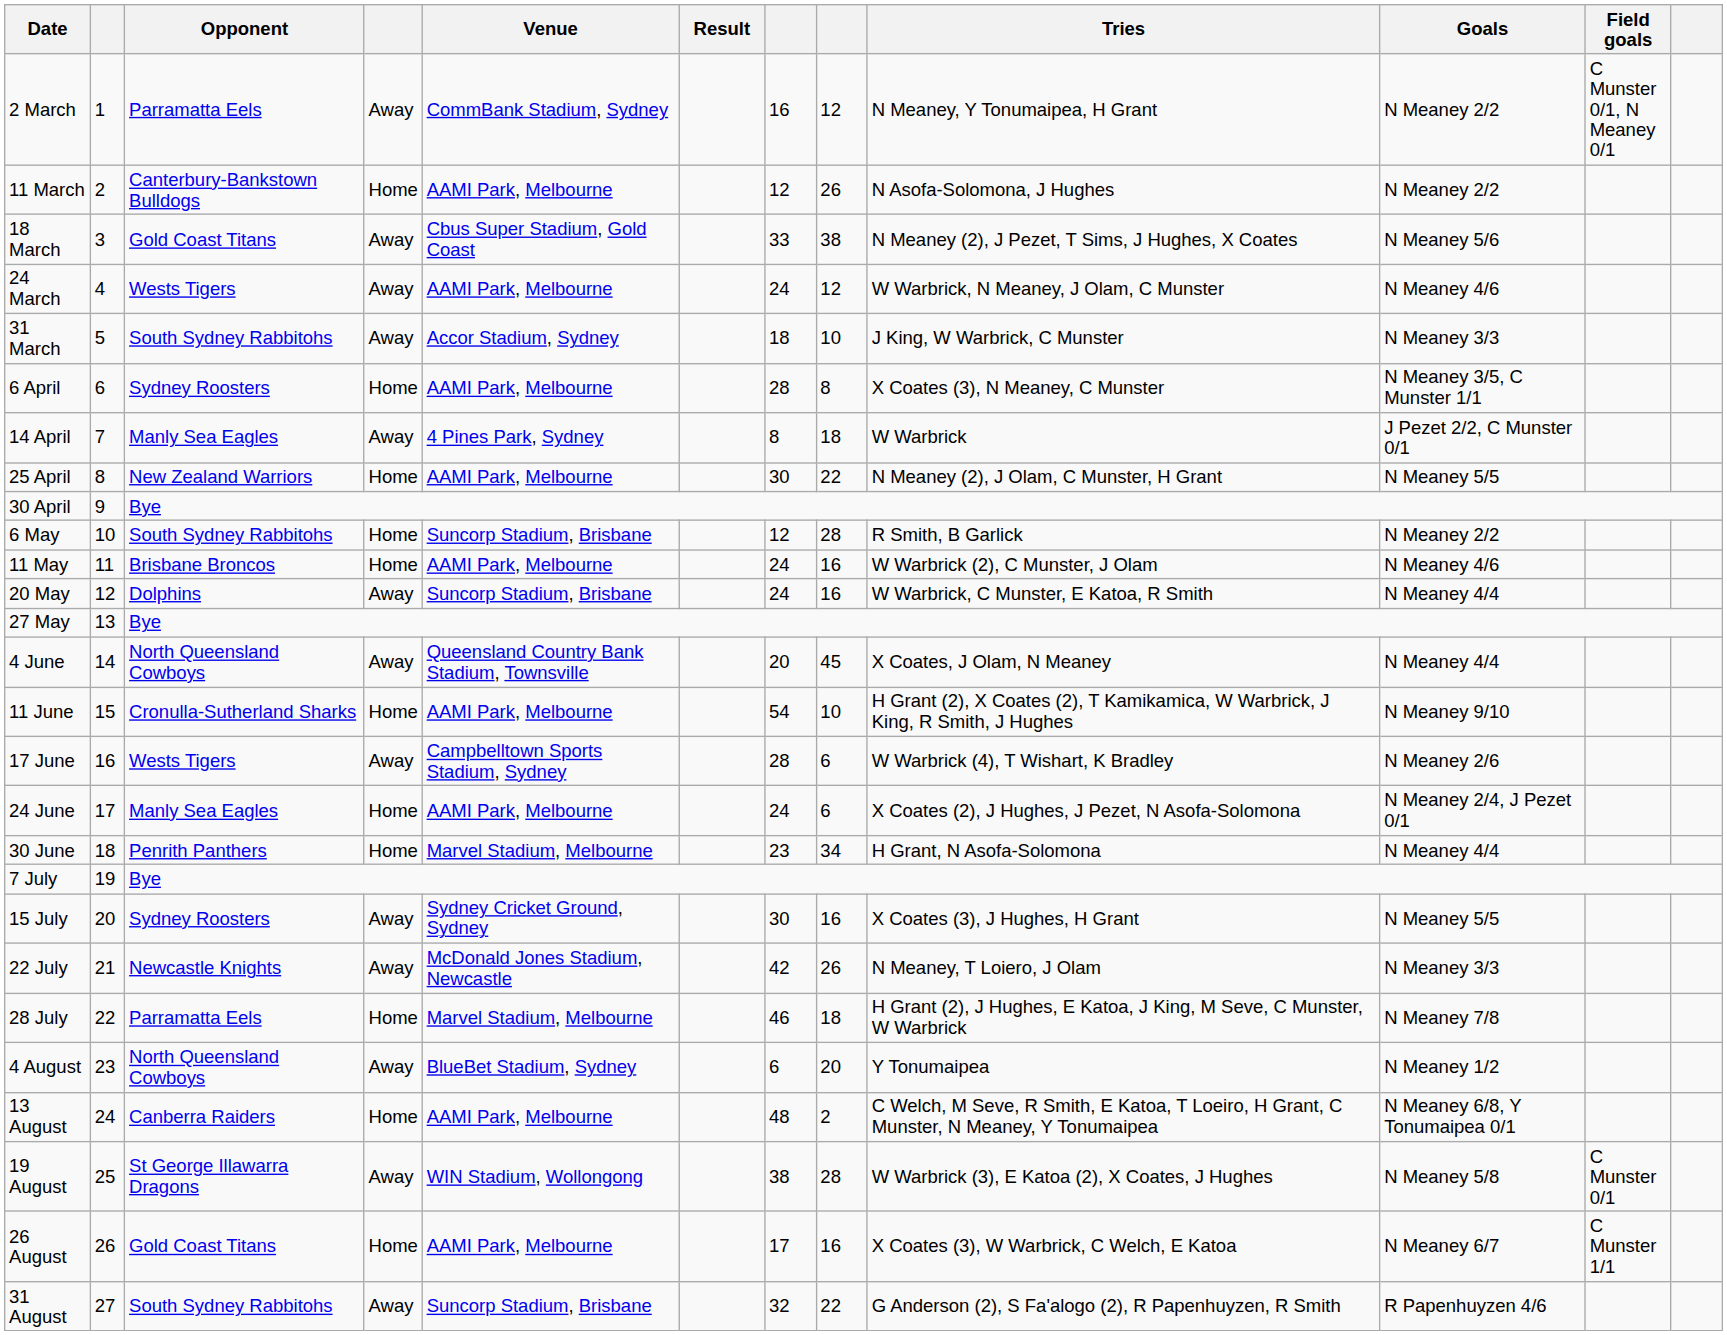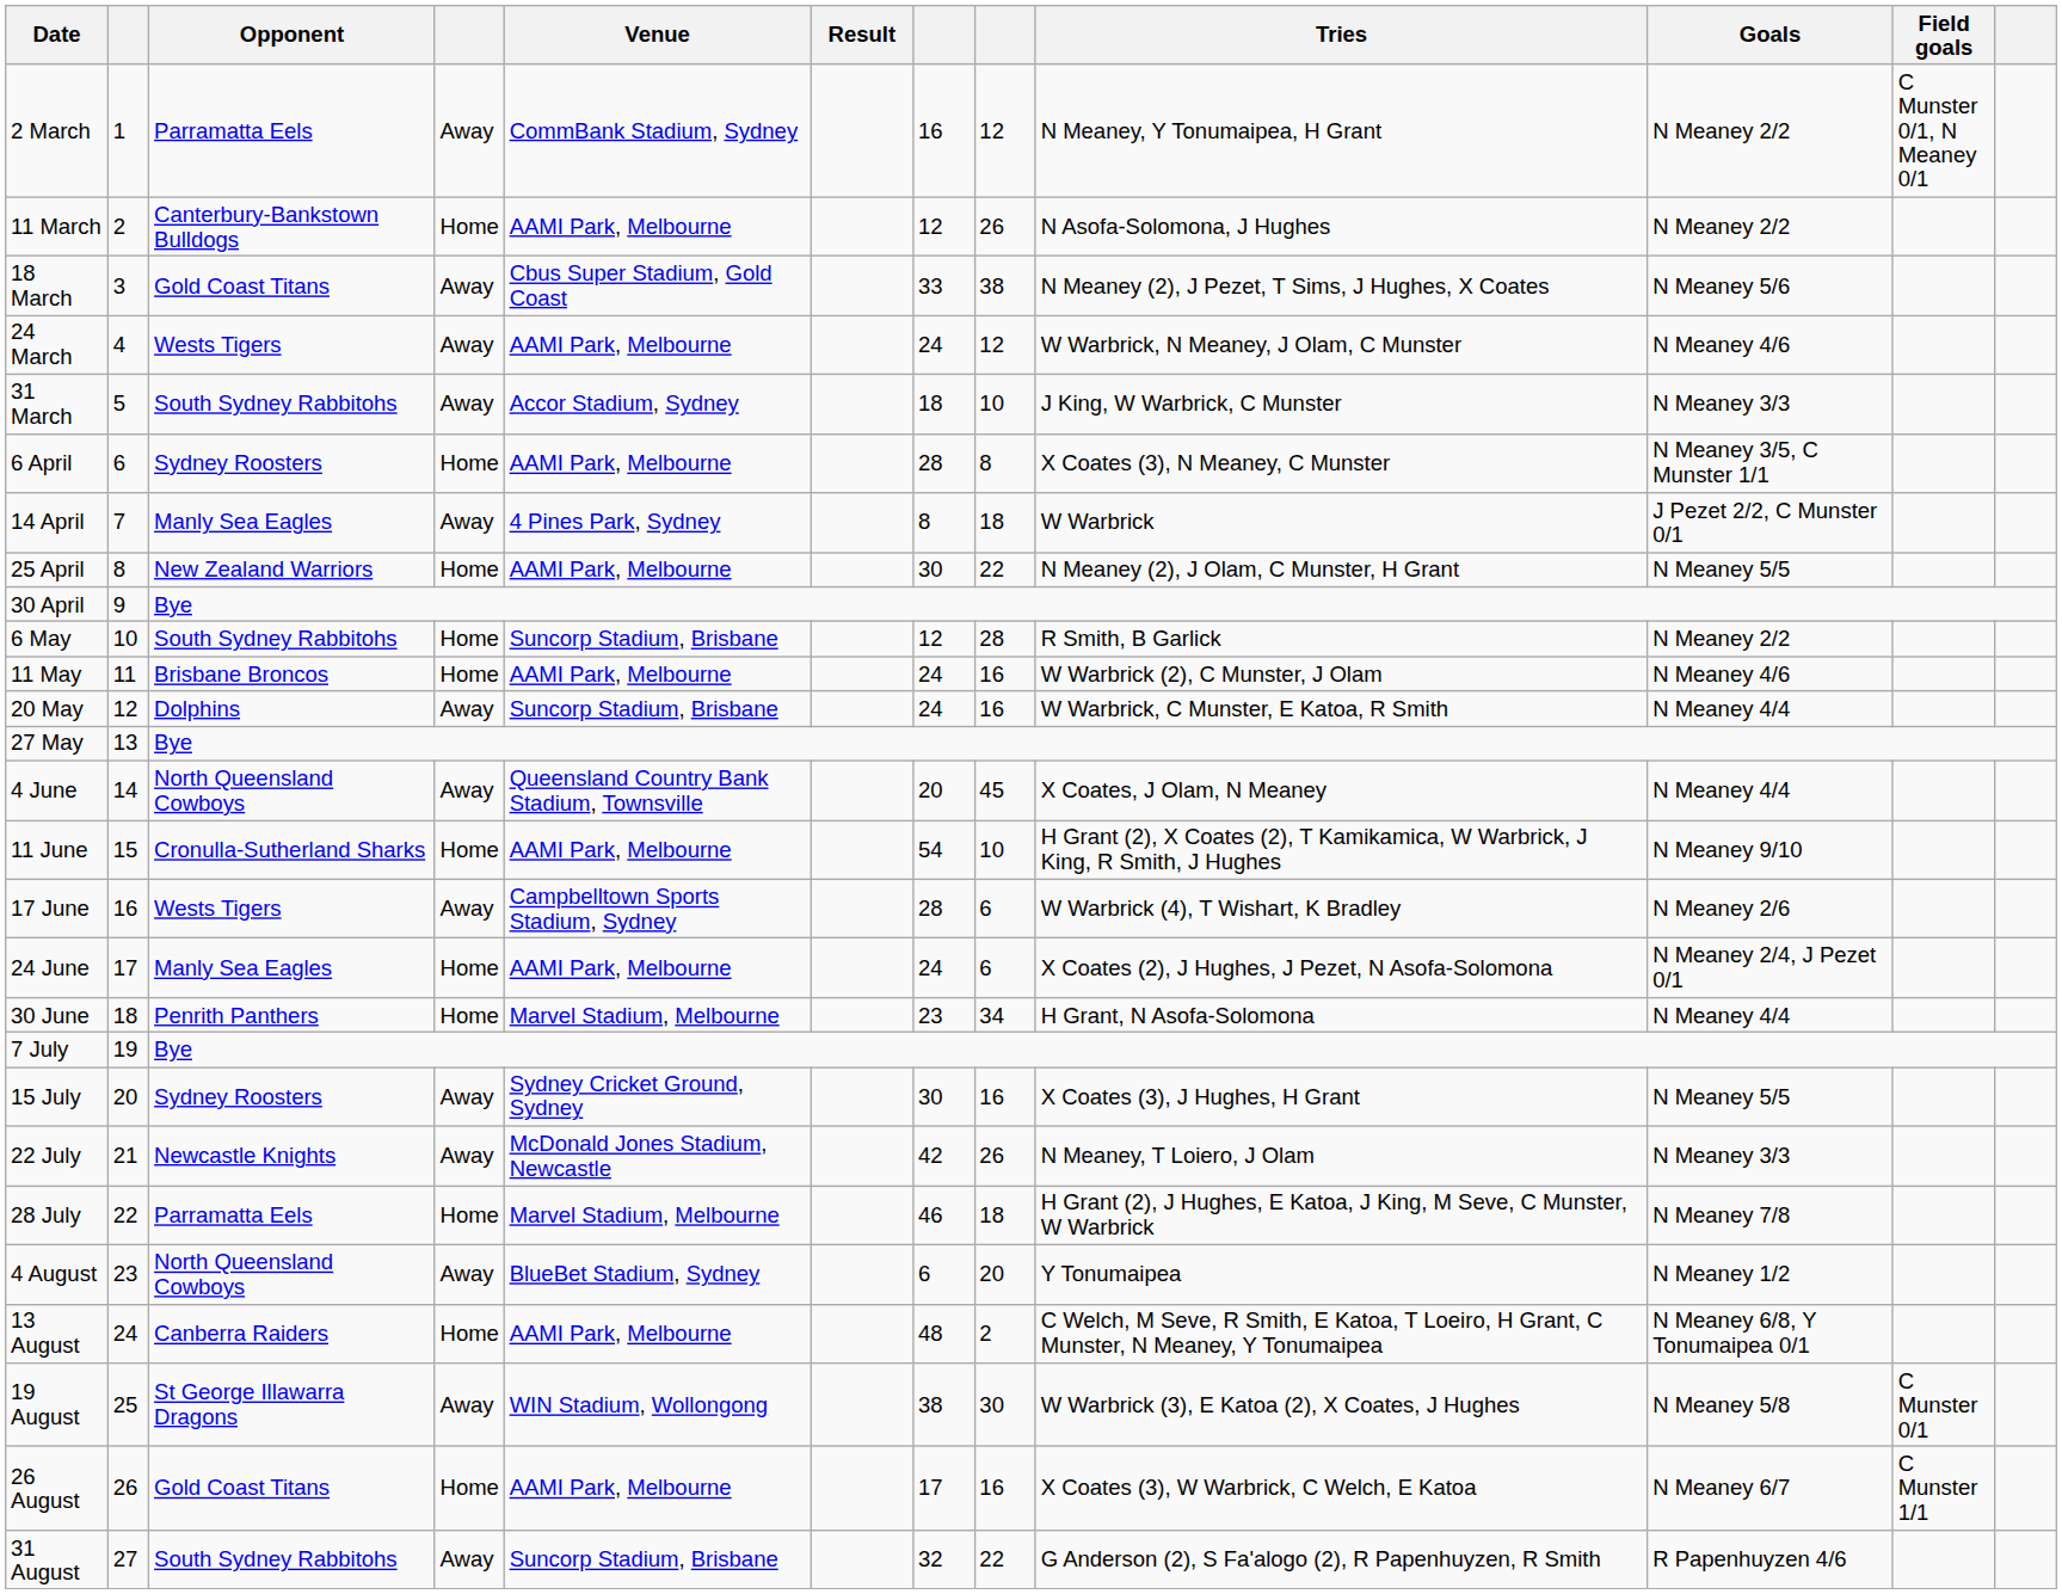 <table class="wikitable"  style="font-size:85%; width:100%;">
 <tr>
 <th width="5%">Date</th>
 <th width="2%"></th>
 <th width="14%">Opponent</th>
 <th width="3%"></th>
 <th width="15%">Venue</th>
 <th width="5%">Result</th>
 <th width="3%"></th>
 <th width="3%"></th>
 <th width="30%">Tries</th>
 <th width="12%">Goals</th>
 <th width="5%">Field goals</th>
 <th width="3%"></th>
 </tr>
 <tr>
 <td>2 March</td>
 <td>1</td>
 <td> <a href='#'>Parramatta Eels</a></td>
 <td>Away</td>
 <td><a href='#'>CommBank Stadium</a>, <a href='#'>Sydney</a></td>
 <td><br></td>
 <td>16</td>
 <td>12</td>
 <td>N Meaney, Y Tonumaipea, H Grant</td>
 <td>N Meaney 2/2</td>
 <td>C Munster 0/1, N Meaney 0/1</td>
 <td></td>
 </tr>
 <tr>
 <td>11 March</td>
 <td>2</td>
 <td>  <a href='#'>Canterbury-Bankstown Bulldogs</a></td>
 <td>Home</td>
 <td><a href='#'>AAMI Park</a>, <a href='#'>Melbourne</a></td>
 <td></td>
 <td>12</td>
 <td>26</td>
 <td>N Asofa-Solomona, J Hughes</td>
 <td>N Meaney 2/2</td>
 <td></td>
 <td></td>
 </tr>
 <tr>
 <td>18 March</td>
 <td>3</td>
 <td>  <a href='#'>Gold Coast Titans</a></td>
 <td>Away</td>
 <td><a href='#'>Cbus Super Stadium</a>, <a href='#'>Gold Coast</a></td>
 <td></td>
 <td>33</td>
 <td>38</td>
 <td>N Meaney (2), J Pezet, T Sims, J Hughes, X Coates</td>
 <td>N Meaney 5/6</td>
 <td></td>
 <td></td>
 </tr>
 <tr>
 <td>24 March</td>
 <td>4</td>
 <td>  <a href='#'>Wests Tigers</a></td>
 <td>Away</td>
 <td><a href='#'>AAMI Park</a>, <a href='#'>Melbourne</a></td>
 <td></td>
 <td>24</td>
 <td>12</td>
 <td>W Warbrick, N Meaney, J Olam, C Munster</td>
 <td>N Meaney 4/6</td>
 <td></td>
 <td></td>
 </tr>
 <tr>
 <td>31 March</td>
 <td>5</td>
 <td> <a href='#'>South Sydney Rabbitohs</a></td>
 <td>Away</td>
 <td><a href='#'>Accor Stadium</a>, <a href='#'>Sydney</a></td>
 <td></td>
 <td>18</td>
 <td>10</td>
 <td>J King, W Warbrick, C Munster</td>
 <td>N Meaney 3/3</td>
 <td></td>
 <td></td>
 </tr>
 <tr>
 <td>6 April</td>
 <td>6</td>
 <td> <a href='#'>Sydney Roosters</a></td>
 <td>Home</td>
 <td><a href='#'>AAMI Park</a>, <a href='#'>Melbourne</a></td>
 <td></td>
 <td>28</td>
 <td>8</td>
 <td>X Coates (3), N Meaney, C Munster</td>
 <td>N Meaney 3/5, C Munster 1/1</td>
 <td></td>
 <td></td>
 </tr>
 <tr>
 <td>14 April</td>
 <td>7</td>
 <td> <a href='#'>Manly Sea Eagles</a></td>
 <td>Away</td>
 <td><a href='#'>4 Pines Park</a>, <a href='#'>Sydney</a></td>
 <td></td>
 <td>8</td>
 <td>18</td>
 <td>W Warbrick</td>
 <td>J Pezet 2/2, C Munster 0/1</td>
 <td></td>
 <td></td>
 </tr>
 <tr>
 <td>25 April</td>
 <td>8</td>
 <td> <a href='#'>New Zealand Warriors</a></td>
 <td>Home</td>
 <td><a href='#'>AAMI Park</a>, <a href='#'>Melbourne</a></td>
 <td></td>
 <td>30</td>
 <td>22</td>
 <td>N Meaney (2), J Olam, C Munster, H Grant</td>
 <td>N Meaney 5/5</td>
 <td></td>
 <td></td>
 </tr>
 <tr>
 <td>30 April</td>
 <td>9</td>
 <td colspan=10><a href='#'>Bye</a></td>
 </tr>
 <tr>
 <td>6 May</td>
 <td>10</td>
 <td> <a href='#'>South Sydney Rabbitohs</a></td>
 <td>Home</td>
 <td><a href='#'>Suncorp Stadium</a>, <a href='#'>Brisbane</a></td>
 <td></td>
 <td>12</td>
 <td>28</td>
 <td>R Smith, B Garlick</td>
 <td>N Meaney 2/2</td>
 <td></td>
 <td></td>
 </tr>
 <tr>
 <td>11 May</td>
 <td>11</td>
 <td>  <a href='#'>Brisbane Broncos</a></td>
 <td>Home</td>
 <td><a href='#'>AAMI Park</a>, <a href='#'>Melbourne</a></td>
 <td></td>
 <td>24</td>
 <td>16</td>
 <td>W Warbrick (2), C Munster, J Olam</td>
 <td>N Meaney 4/6</td>
 <td></td>
 <td></td>
 </tr>
 <tr>
 <td>20 May</td>
 <td>12</td>
 <td> <a href='#'>Dolphins</a></td>
 <td>Away</td>
 <td><a href='#'>Suncorp Stadium</a>, <a href='#'>Brisbane</a></td>
 <td></td>
 <td>24</td>
 <td>16</td>
 <td>W Warbrick, C Munster, E Katoa, R Smith</td>
 <td>N Meaney 4/4</td>
 <td></td>
 <td></td>
 </tr>
 <tr>
 <td>27 May</td>
 <td>13</td>
 <td colspan=10><a href='#'>Bye</a></td>
 </tr>
 <tr>
 <td>4 June</td>
 <td>14</td>
 <td> <a href='#'>North Queensland Cowboys</a></td>
 <td>Away</td>
 <td><a href='#'>Queensland Country Bank Stadium</a>, <a href='#'>Townsville</a></td>
 <td></td>
 <td>20</td>
 <td>45</td>
 <td>X Coates, J Olam, N Meaney</td>
 <td>N Meaney 4/4</td>
 <td></td>
 <td></td>
 </tr>
 <tr>
 <td>11 June</td>
 <td>15</td>
 <td> <a href='#'>Cronulla-Sutherland Sharks</a></td>
 <td>Home</td>
 <td><a href='#'>AAMI Park</a>, <a href='#'>Melbourne</a></td>
 <td></td>
 <td>54</td>
 <td>10</td>
 <td>H Grant (2), X Coates (2), T Kamikamica, W Warbrick, J King, R Smith, J Hughes</td>
 <td>N Meaney 9/10</td>
 <td></td>
 <td></td>
 </tr>
 <tr>
 <td>17 June</td>
 <td>16</td>
 <td>  <a href='#'>Wests Tigers</a></td>
 <td>Away</td>
 <td><a href='#'>Campbelltown Sports Stadium</a>, <a href='#'>Sydney</a></td>
 <td></td>
 <td>28</td>
 <td>6</td>
 <td>W Warbrick (4), T Wishart, K Bradley</td>
 <td>N Meaney 2/6</td>
 <td></td>
 <td></td>
 </tr>
 <tr>
 <td>24 June</td>
 <td>17</td>
 <td> <a href='#'>Manly Sea Eagles</a></td>
 <td>Home</td>
 <td><a href='#'>AAMI Park</a>, <a href='#'>Melbourne</a></td>
 <td></td>
 <td>24</td>
 <td>6</td>
 <td>X Coates (2), J Hughes, J Pezet, N Asofa-Solomona</td>
 <td>N Meaney 2/4, J Pezet 0/1</td>
 <td></td>
 <td></td>
 </tr>
 <tr>
 <td>30 June</td>
 <td>18</td>
 <td> <a href='#'>Penrith Panthers</a></td>
 <td>Home</td>
 <td><a href='#'>Marvel Stadium</a>, <a href='#'>Melbourne</a></td>
 <td></td>
 <td>23</td>
 <td>34</td>
 <td>H Grant, N Asofa-Solomona</td>
 <td>N Meaney 4/4</td>
 <td></td>
 <td></td>
 </tr>
 <tr>
 <td>7 July</td>
 <td>19</td>
 <td colspan=10><a href='#'>Bye</a></td>
 </tr>
 <tr>
 <td>15 July</td>
 <td>20</td>
 <td> <a href='#'>Sydney Roosters</a></td>
 <td>Away</td>
 <td><a href='#'>Sydney Cricket Ground</a>, <a href='#'>Sydney</a></td>
 <td></td>
 <td>30</td>
 <td>16</td>
 <td>X Coates (3), J Hughes, H Grant</td>
 <td>N Meaney 5/5</td>
 <td></td>
 <td></td>
 </tr>
 <tr>
 <td>22 July</td>
 <td>21</td>
 <td>  <a href='#'>Newcastle Knights</a></td>
 <td>Away</td>
 <td><a href='#'>McDonald Jones Stadium</a>, <a href='#'>Newcastle</a></td>
 <td></td>
 <td>42</td>
 <td>26</td>
 <td>N Meaney, T Loiero, J Olam</td>
 <td>N Meaney 3/3</td>
 <td></td>
 <td></td>
 </tr>
 <tr>
 <td>28 July</td>
 <td>22</td>
 <td> <a href='#'>Parramatta Eels</a></td>
 <td>Home</td>
 <td><a href='#'>Marvel Stadium</a>, <a href='#'>Melbourne</a></td>
 <td></td>
 <td>46</td>
 <td>18</td>
 <td>H Grant (2), J Hughes, E Katoa, J King, M Seve, C Munster, W Warbrick</td>
 <td>N Meaney 7/8</td>
 <td></td>
 <td></td>
 </tr>
 <tr>
 <td>4 August</td>
 <td>23</td>
 <td> <a href='#'>North Queensland Cowboys</a></td>
 <td>Away</td>
 <td><a href='#'>BlueBet Stadium</a>, <a href='#'>Sydney</a></td>
 <td></td>
 <td>6</td>
 <td>20</td>
 <td>Y Tonumaipea</td>
 <td>N Meaney 1/2</td>
 <td></td>
 <td></td>
 </tr>
 <tr>
 <td>13 August</td>
 <td>24</td>
 <td> <a href='#'>Canberra Raiders</a></td>
 <td>Home</td>
 <td><a href='#'>AAMI Park</a>, <a href='#'>Melbourne</a></td>
 <td></td>
 <td>48</td>
 <td>2</td>
 <td>C Welch, M Seve, R Smith, E Katoa, T Loeiro, H Grant, C Munster, N Meaney, Y Tonumaipea</td>
 <td>N Meaney 6/8, Y Tonumaipea 0/1</td>
 <td></td>
 <td></td>
 </tr>
 <tr>
 <td>19 August</td>
 <td>25</td>
 <td> <a href='#'>St George Illawarra Dragons</a></td>
 <td>Away</td>
 <td><a href='#'>WIN Stadium</a>, <a href='#'>Wollongong</a></td>
 <td></td>
 <td>38</td>
-<td>28</td>
+<td>30</td>
 <td>W Warbrick (3), E Katoa (2), X Coates, J Hughes</td>
 <td>N Meaney 5/8</td>
 <td>C Munster 0/1</td>
 <td></td>
 </tr>
 <tr>
 <td>26 August</td>
 <td>26</td>
 <td> <a href='#'>Gold Coast Titans</a></td>
 <td>Home</td>
 <td><a href='#'>AAMI Park</a>, <a href='#'>Melbourne</a></td>
 <td></td>
 <td>17</td>
 <td>16</td>
 <td>X Coates (3), W Warbrick, C Welch, E Katoa</td>
 <td>N Meaney 6/7</td>
 <td>C Munster 1/1</td>
 <td></td>
 </tr>
 <tr>
 <td>31 August</td>
 <td>27</td>
 <td> <a href='#'>South Sydney Rabbitohs</a></td>
 <td>Away</td>
 <td><a href='#'>Suncorp Stadium</a>, <a href='#'>Brisbane</a></td>
 <td></td>
 <td>32</td>
 <td>22</td>
 <td>G Anderson (2), S Fa'alogo (2), R Papenhuyzen, R Smith</td>
 <td>R Papenhuyzen 4/6</td>
 <td></td>
 <td></td>
 </tr>
 </table>
